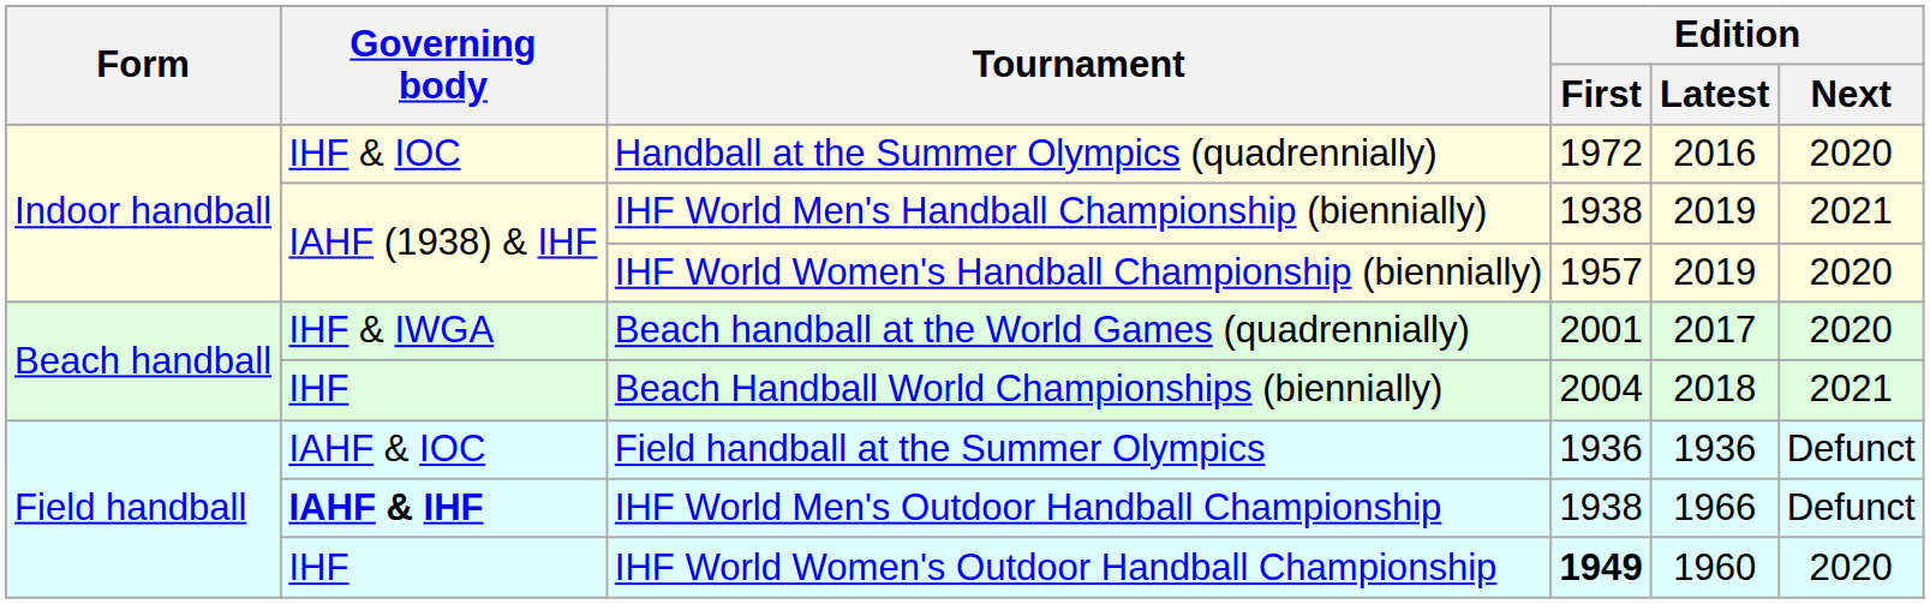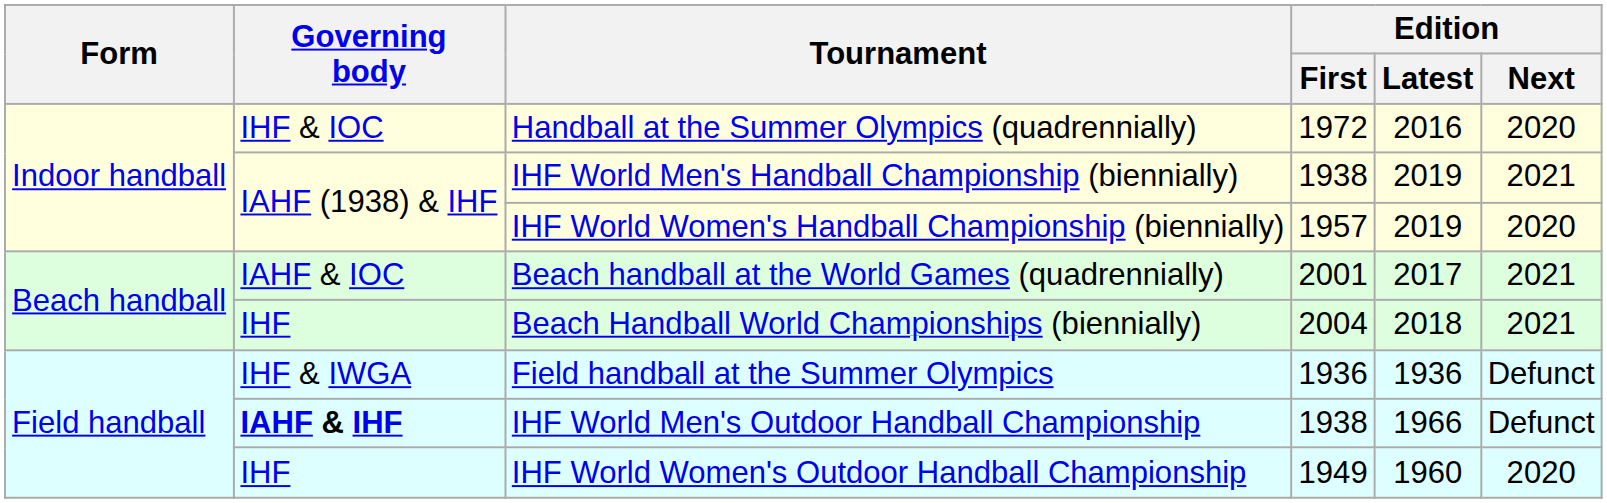 <table class="wikitable">
 <tr>
 <th rowspan="2">Form</th>
 <th rowspan="2"><a href='#'>Governing<br>body</a></th>
 <th rowspan="2">Tournament</th>
 <th colspan="3">Edition</th>
 </tr>
 <tr>
 <th>First</th>
 <th>Latest</th>
 <th>Next</th>
 </tr>
 <tr style="background: #ffd;">
 <td rowspan="3"><a href='#'>Indoor handball</a></td>
 <td><a href='#'>IHF</a> & <a href='#'>IOC</a></td>
 <td><a href='#'>Handball at the Summer Olympics</a> (quadrennially)</td>
 <td style="text-align:center;">1972</td>
 <td style="text-align:center;">2016</td>
 <td style="text-align:center;">2020</td>
 </tr>
 <tr style="background: #ffd;">
 <td rowspan="2"><a href='#'>IAHF</a> (1938) & <a href='#'>IHF</a></td>
 <td><a href='#'>IHF World Men's Handball Championship</a> (biennially)</td>
 <td style="text-align:center;">1938</td>
 <td style="text-align:center;">2019</td>
 <td style="text-align:center;">2021</td>
 </tr>
 <tr style="background:#ffd;">
 <td><a href='#'>IHF World Women's Handball Championship</a> (biennially)</td>
 <td style="text-align:center;">1957</td>
 <td style="text-align:center;">2019</td>
 <td style="text-align:center;">2020</td>
 </tr>
 <tr style="background: #dfd;">
 <td rowspan="2"><a href='#'>Beach handball</a></td>
-<td><a href='#'>IHF</a> & <a href='#'>IWGA</a></td>
+<td><a href='#'>IAHF</a> & <a href='#'>IOC</a></td>
 <td><a href='#'>Beach handball at the World Games</a> (quadrennially)</td>
 <td style="text-align:center;">2001</td>
 <td style="text-align:center;">2017</td>
-<td style="text-align:center;">2020</td>
+<td style="text-align:center;">2021</td>
 </tr>
 <tr style="background: #dfd;">
 <td><a href='#'>IHF</a></td>
 <td><a href='#'>Beach Handball World Championships</a> (biennially)</td>
 <td style="text-align:center;">2004</td>
 <td style="text-align:center;">2018</td>
 <td style="text-align:center;">2021</td>
 </tr>
 <tr style="background: #dff;">
 <td rowspan="3"><a href='#'>Field handball</a></td>
-<td><a href='#'>IAHF</a> & <a href='#'>IOC</a></td>
+<td><a href='#'>IHF</a> & <a href='#'>IWGA</a></td>
 <td><a href='#'>Field handball at the Summer Olympics</a></td>
 <td style="text-align:center;">1936</td>
 <td style="text-align:center;">1936</td>
 <td style="text-align:center;">Defunct</td>
 </tr>
 <tr style="background: #dff;">
 <td><strong><a href='#'>IAHF</a> & <a href='#'>IHF</a></strong></td>
 <td><a href='#'>IHF World Men's Outdoor Handball Championship</a></td>
 <td style="text-align:center;">1938</td>
 <td style="text-align:center;">1966</td>
 <td style="text-align:center;">Defunct</td>
 </tr>
 <tr style="background: #dff;">
 <td><a href='#'>IHF</a></td>
 <td><a href='#'>IHF World Women's Outdoor Handball Championship</a></td>
-<td style="text-align:center;"><strong>1949</strong></td>
+<td style="text-align:center;">1949</td>
 <td style="text-align:center;">1960</td>
 <td style="text-align:center;">2020</td>
 </tr>
 </table>
